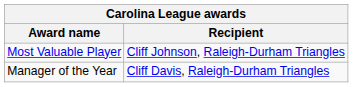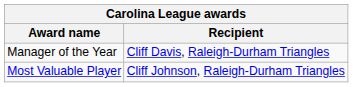 <table class="wikitable">
 <tr>
 <th colspan="2">Carolina League awards</th>
 </tr>
 <tr>
 <th>Award name</th>
 <th>Recipient</th>
 </tr>
 <tr>
+<td>Manager of the Year</td>
+<td><a href='#'>Cliff Davis</a>, <a href='#'>Raleigh-Durham Triangles</a></td>
+</tr>
+<tr>
 <td><a href='#'>Most Valuable Player</a></td>
 <td><a href='#'>Cliff Johnson</a>, <a href='#'>Raleigh-Durham Triangles</a></td>
 </tr>
-<tr>
-<td>Manager of the Year</td>
-<td><a href='#'>Cliff Davis</a>, <a href='#'>Raleigh-Durham Triangles</a></td>
-</tr>
 </table>
